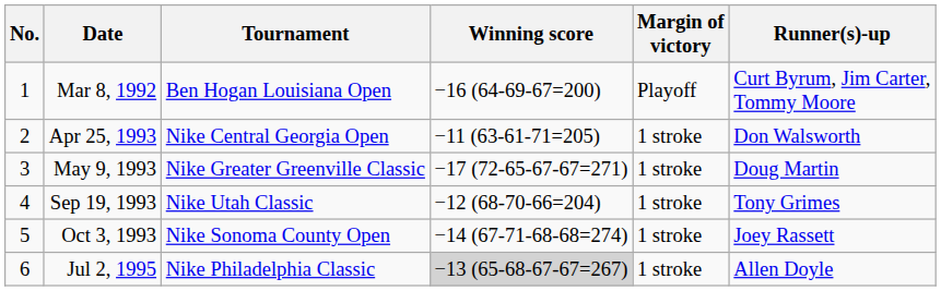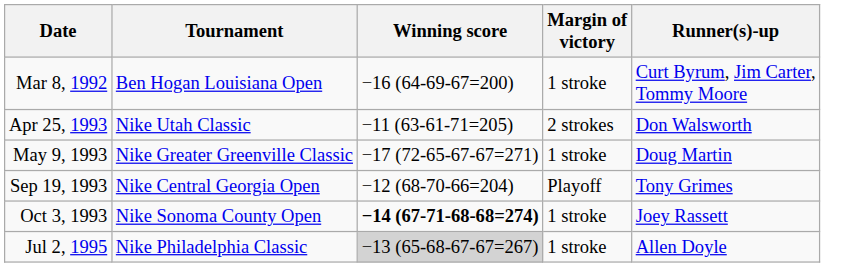 <table class="wikitable" style="font-size:95%;">
 <tr>
-<th>No.</th>
 <th>Date</th>
 <th>Tournament</th>
 <th>Winning score</th>
 <th>Margin of<br>victory</th>
 <th>Runner(s)-up</th>
 </tr>
 <tr>
-<td align=center>1</td>
 <td align=right>Mar 8, <a href='#'>1992</a></td>
 <td><a href='#'>Ben Hogan Louisiana Open</a></td>
 <td>−16 (64-69-67=200)</td>
-<td>Playoff</td>
+<td>1 stroke</td>
 <td> <a href='#'>Curt Byrum</a>,  <a href='#'>Jim Carter</a>,<br> <a href='#'>Tommy Moore</a></td>
 </tr>
 <tr>
-<td align=center>2</td>
 <td align=right>Apr 25, <a href='#'>1993</a></td>
-<td><a href='#'>Nike Central Georgia Open</a></td>
+<td><a href='#'>Nike Utah Classic</a></td>
 <td>−11 (63-61-71=205)</td>
-<td>1 stroke</td>
+<td>2 strokes</td>
 <td> <a href='#'>Don Walsworth</a></td>
 </tr>
 <tr>
-<td align=center>3</td>
 <td align=right>May 9, 1993</td>
 <td><a href='#'>Nike Greater Greenville Classic</a></td>
 <td>−17 (72-65-67-67=271)</td>
 <td>1 stroke</td>
 <td> <a href='#'>Doug Martin</a></td>
 </tr>
 <tr>
-<td align=center>4</td>
 <td align=right>Sep 19, 1993</td>
-<td><a href='#'>Nike Utah Classic</a></td>
+<td><a href='#'>Nike Central Georgia Open</a></td>
 <td>−12 (68-70-66=204)</td>
-<td>1 stroke</td>
+<td>Playoff</td>
 <td> <a href='#'>Tony Grimes</a></td>
 </tr>
 <tr>
-<td align=center>5</td>
 <td align=right>Oct 3, 1993</td>
 <td><a href='#'>Nike Sonoma County Open</a></td>
-<td>−14 (67-71-68-68=274)</td>
+<td><strong>−14 (67-71-68-68=274)</strong></td>
 <td>1 stroke</td>
 <td> <a href='#'>Joey Rassett</a></td>
 </tr>
 <tr>
-<td align=center>6</td>
 <td align=right>Jul 2, <a href='#'>1995</a></td>
 <td><a href='#'>Nike Philadelphia Classic</a></td>
 <td style="background: lightgrey;">−13 (65-68-67-67=267)</td>
 <td>1 stroke</td>
 <td> <a href='#'>Allen Doyle</a></td>
 </tr>
 </table>
